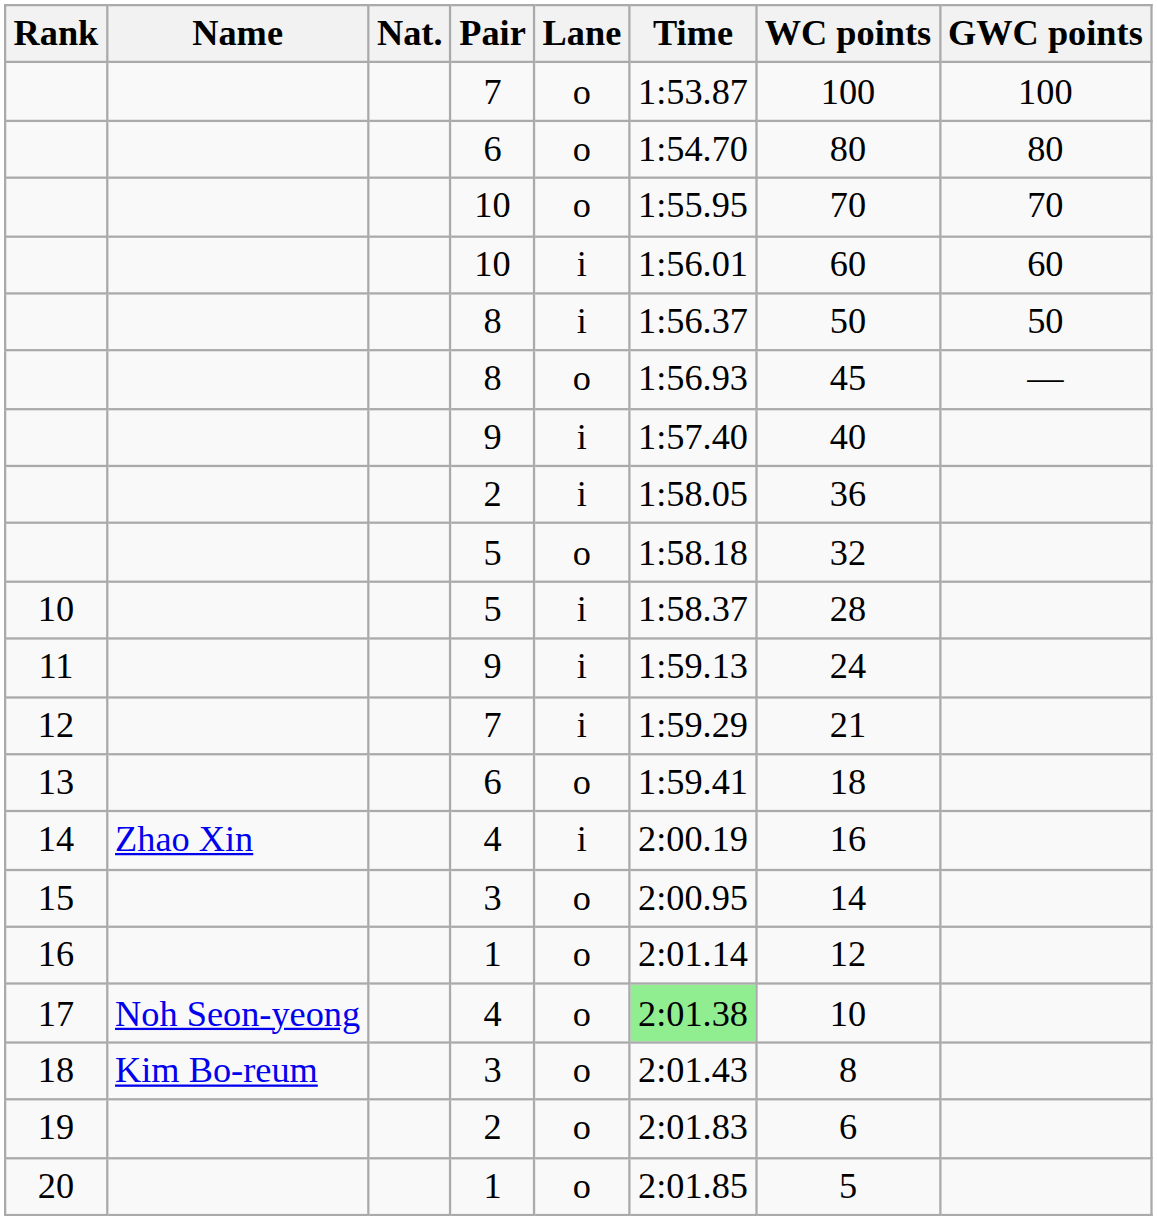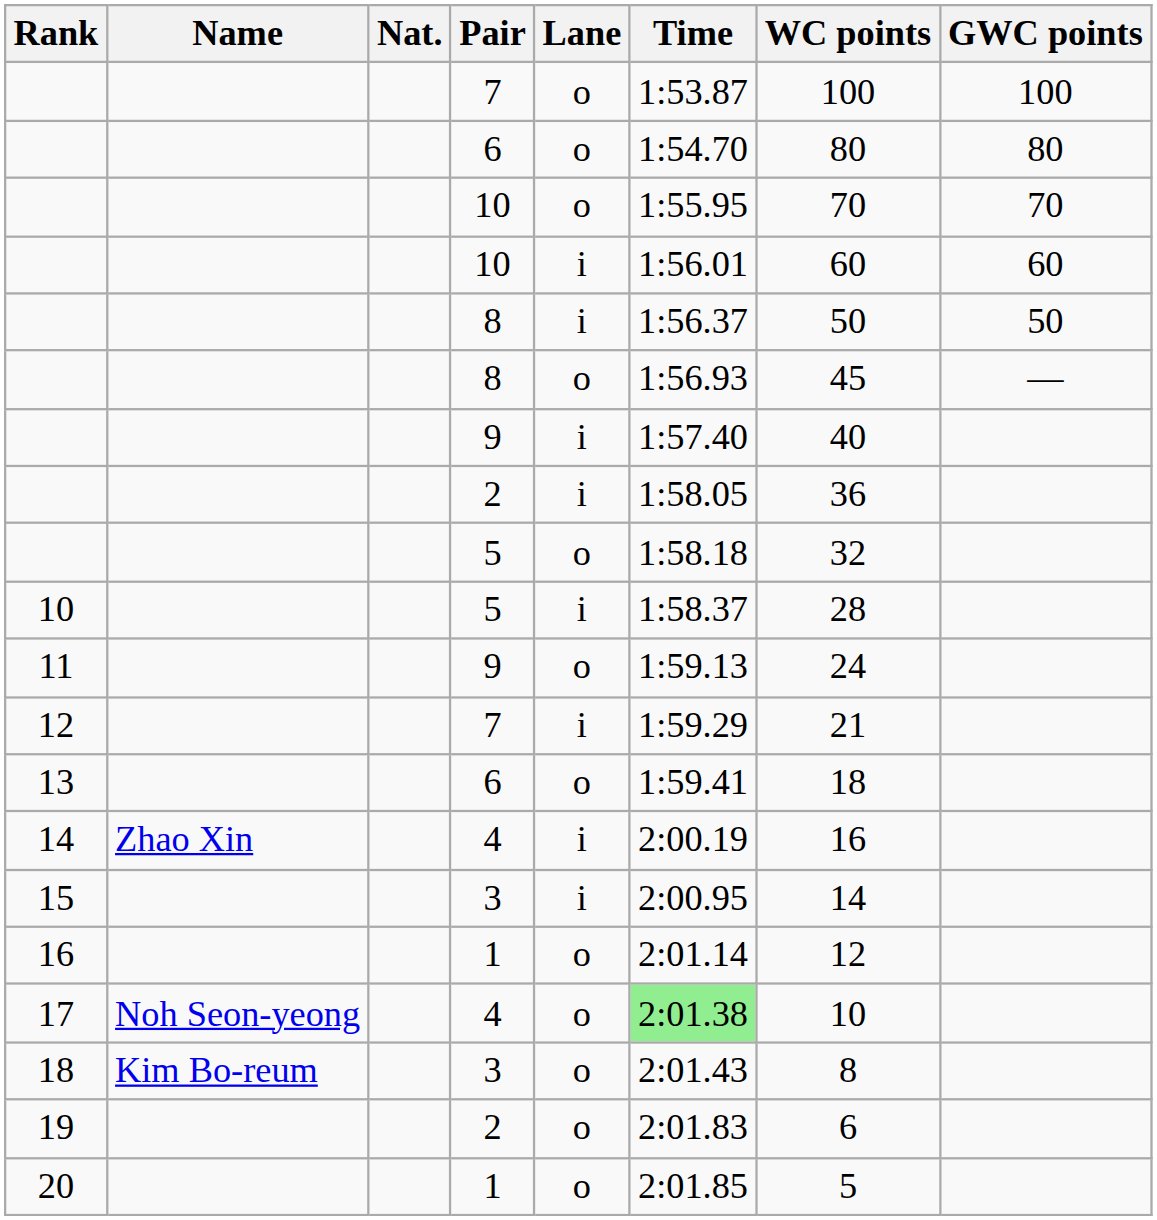 <table class="wikitable sortable" style="text-align:center">
 <tr>
 <th>Rank</th>
 <th>Name</th>
 <th>Nat.</th>
 <th>Pair</th>
 <th>Lane</th>
 <th>Time</th>
 <th>WC points</th>
 <th>GWC points</th>
 </tr>
 <tr>
 <td></td>
 <td align=left></td>
 <td></td>
 <td>7</td>
 <td>o</td>
 <td>1:53.87</td>
 <td>100</td>
 <td>100</td>
 </tr>
 <tr>
 <td></td>
 <td align=left></td>
 <td></td>
 <td>6</td>
 <td>o</td>
 <td>1:54.70</td>
 <td>80</td>
 <td>80</td>
 </tr>
 <tr>
 <td></td>
 <td align=left></td>
 <td></td>
 <td>10</td>
 <td>o</td>
 <td>1:55.95</td>
 <td>70</td>
 <td>70</td>
 </tr>
 <tr>
 <td></td>
 <td align=left></td>
 <td></td>
 <td>10</td>
 <td>i</td>
 <td>1:56.01</td>
 <td>60</td>
 <td>60</td>
 </tr>
 <tr>
 <td></td>
 <td align=left></td>
 <td></td>
 <td>8</td>
 <td>i</td>
 <td>1:56.37</td>
 <td>50</td>
 <td>50</td>
 </tr>
 <tr>
 <td></td>
 <td align=left></td>
 <td></td>
 <td>8</td>
 <td>o</td>
 <td>1:56.93</td>
 <td>45</td>
 <td>—</td>
 </tr>
 <tr>
 <td></td>
 <td align=left></td>
 <td></td>
 <td>9</td>
 <td>i</td>
 <td>1:57.40</td>
 <td>40</td>
 <td></td>
 </tr>
 <tr>
 <td></td>
 <td align=left></td>
 <td></td>
 <td>2</td>
 <td>i</td>
 <td>1:58.05</td>
 <td>36</td>
 <td></td>
 </tr>
 <tr>
 <td></td>
 <td align=left></td>
 <td></td>
 <td>5</td>
 <td>o</td>
 <td>1:58.18</td>
 <td>32</td>
 <td></td>
 </tr>
 <tr>
 <td>10</td>
 <td align=left></td>
 <td></td>
 <td>5</td>
 <td>i</td>
 <td>1:58.37</td>
 <td>28</td>
 <td></td>
 </tr>
 <tr>
 <td>11</td>
 <td align=left></td>
 <td></td>
 <td>9</td>
-<td>i</td>
+<td>o</td>
 <td>1:59.13</td>
 <td>24</td>
 <td></td>
 </tr>
 <tr>
 <td>12</td>
 <td align=left></td>
 <td></td>
 <td>7</td>
 <td>i</td>
 <td>1:59.29</td>
 <td>21</td>
 <td></td>
 </tr>
 <tr>
 <td>13</td>
 <td align=left></td>
 <td></td>
 <td>6</td>
 <td>o</td>
 <td>1:59.41</td>
 <td>18</td>
 <td></td>
 </tr>
 <tr>
 <td>14</td>
 <td align=left><a href='#'>Zhao Xin</a></td>
 <td></td>
 <td>4</td>
 <td>i</td>
 <td>2:00.19</td>
 <td>16</td>
 <td></td>
 </tr>
 <tr>
 <td>15</td>
 <td align=left></td>
 <td></td>
 <td>3</td>
-<td>o</td>
+<td>i</td>
 <td>2:00.95</td>
 <td>14</td>
 <td></td>
 </tr>
 <tr>
 <td>16</td>
 <td align=left></td>
 <td></td>
 <td>1</td>
 <td>o</td>
 <td>2:01.14</td>
 <td>12</td>
 <td></td>
 </tr>
 <tr>
 <td>17</td>
 <td align=left><a href='#'>Noh Seon-yeong</a></td>
 <td></td>
 <td>4</td>
 <td>o</td>
 <td style="background: lightgreen;">2:01.38</td>
 <td>10</td>
 <td></td>
 </tr>
 <tr>
 <td>18</td>
 <td align=left><a href='#'>Kim Bo-reum</a></td>
 <td></td>
 <td>3</td>
 <td>o</td>
 <td>2:01.43</td>
 <td>8</td>
 <td></td>
 </tr>
 <tr>
 <td>19</td>
 <td align=left></td>
 <td></td>
 <td>2</td>
 <td>o</td>
 <td>2:01.83</td>
 <td>6</td>
 <td></td>
 </tr>
 <tr>
 <td>20</td>
 <td align=left></td>
 <td></td>
 <td>1</td>
 <td>o</td>
 <td>2:01.85</td>
 <td>5</td>
 <td></td>
 </tr>
 </table>
